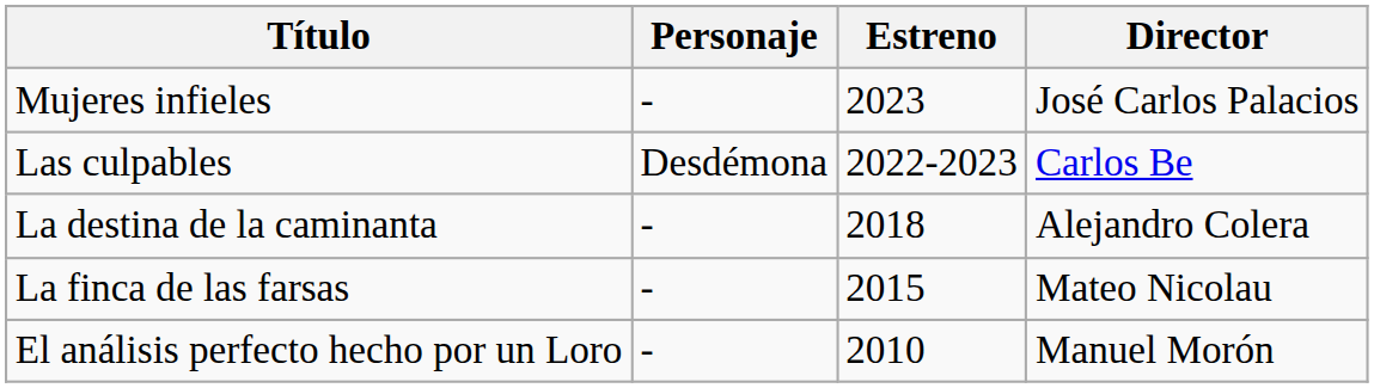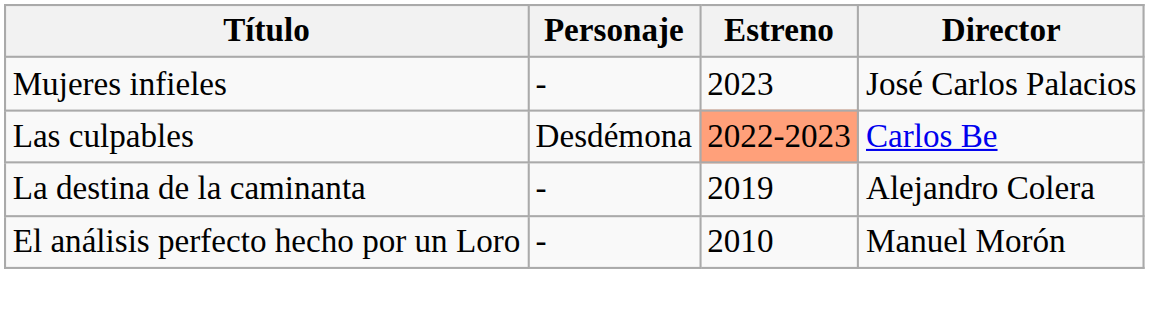 <table class="wikitable">
 <tr>
 <th>Título</th>
 <th>Personaje</th>
 <th>Estreno</th>
 <th>Director</th>
 </tr>
 <tr>
 <td>Mujeres infieles</td>
 <td>-</td>
 <td>2023</td>
 <td>José Carlos Palacios</td>
 </tr>
 <tr>
 <td>Las culpables</td>
 <td>Desdémona</td>
-<td>2022-2023</td>
+<td style="background: lightsalmon;">2022-2023</td>
 <td><a href='#'>Carlos Be</a></td>
 </tr>
 <tr>
 <td>La destina de la caminanta</td>
 <td>-</td>
-<td>2018</td>
+<td>2019</td>
 <td>Alejandro Colera</td>
-</tr>
-<tr>
-<td>La finca de las farsas</td>
-<td>-</td>
-<td>2015</td>
-<td>Mateo Nicolau</td>
 </tr>
 <tr>
 <td>El análisis perfecto hecho por un Loro</td>
 <td>-</td>
 <td>2010</td>
 <td>Manuel Morón</td>
 </tr>
 </table>
